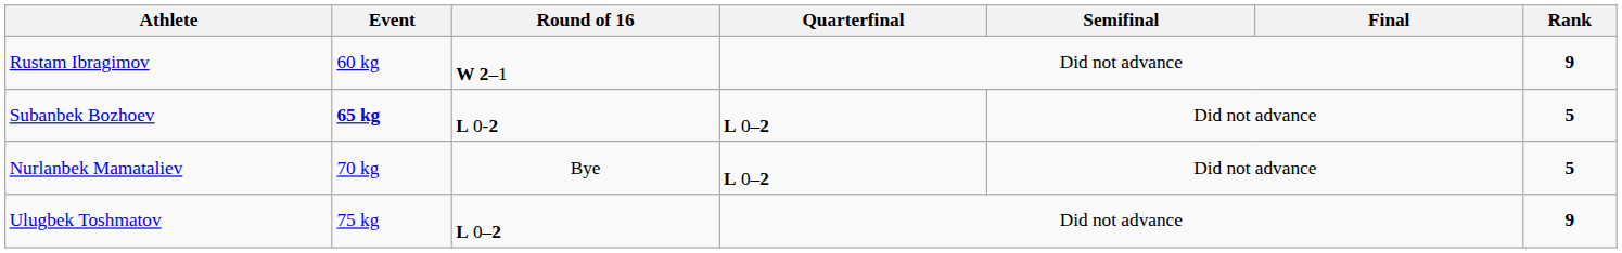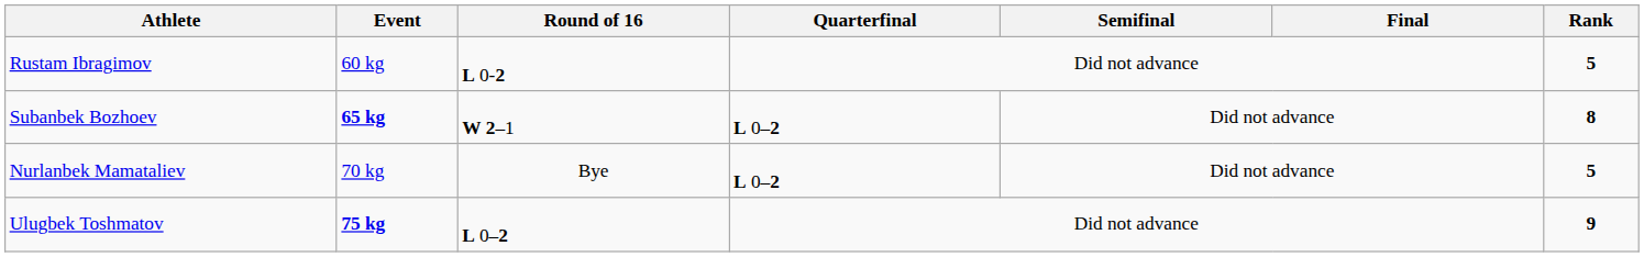 <table class="wikitable" width="98%" style="text-align:left; font-size:90%">
 <tr>
 <th width="11%">Athlete</th>
 <th width="4%">Event</th>
 <th width="9%">Round of 16</th>
 <th width="9%">Quarterfinal</th>
 <th width="9%">Semifinal</th>
 <th width="9%">Final</th>
 <th width="3%">Rank</th>
 </tr>
 <tr>
 <td><a href='#'>Rustam Ibragimov</a></td>
 <td><a href='#'>60 kg</a></td>
-<td><br><strong>W</strong> <strong>2</strong>–1</td>
+<td><br><strong>L</strong> 0-<strong>2</strong></td>
 <td colspan=3 align=center>Did not advance</td>
-<td align=center><strong>9</strong></td>
+<td align=center><strong>5</strong></td>
 </tr>
 <tr>
 <td><a href='#'>Subanbek Bozhoev</a></td>
 <td><strong><a href='#'>65 kg</a></strong></td>
-<td><br><strong>L</strong> 0-<strong>2</strong></td>
+<td><br><strong>W</strong> <strong>2</strong>–1</td>
 <td><br><strong>L</strong> 0–<strong>2</strong></td>
 <td colspan=2 align=center>Did not advance</td>
-<td align=center><strong>5</strong></td>
+<td align=center><strong>8</strong></td>
 </tr>
 <tr>
 <td><a href='#'>Nurlanbek Mamataliev</a></td>
 <td><a href='#'>70 kg</a></td>
 <td align=center>Bye</td>
 <td><br><strong>L</strong> 0–<strong>2</strong></td>
 <td colspan=2 align=center>Did not advance</td>
 <td align=center><strong>5</strong></td>
 </tr>
 <tr>
 <td><a href='#'>Ulugbek Toshmatov</a></td>
-<td><a href='#'>75 kg</a></td>
+<td><strong><a href='#'>75 kg</a></strong></td>
 <td><br><strong>L</strong> 0–<strong>2</strong></td>
 <td colspan=3 align=center>Did not advance</td>
 <td align=center><strong>9</strong></td>
 </tr>
 </table>
